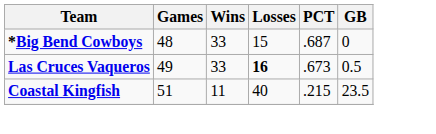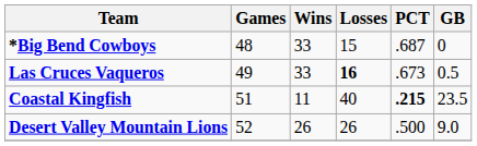 <table class="wikitable">
 <tr>
 <th>Team</th>
 <th>Games</th>
 <th>Wins</th>
 <th>Losses</th>
 <th>PCT</th>
 <th>GB</th>
 </tr>
 <tr>
 <td><strong>*<a href='#'>Big Bend Cowboys</a></strong></td>
 <td>48</td>
 <td>33</td>
 <td>15</td>
 <td>.687</td>
 <td>0</td>
 </tr>
 <tr>
 <td><strong><a href='#'>Las Cruces Vaqueros</a></strong></td>
 <td>49</td>
 <td>33</td>
 <td><strong>16</strong></td>
 <td>.673</td>
 <td>0.5</td>
 </tr>
 <tr>
 <td><strong><a href='#'>Coastal Kingfish</a></strong></td>
 <td>51</td>
 <td>11</td>
 <td>40</td>
-<td>.215</td>
+<td><strong>.215</strong></td>
 <td>23.5</td>
+</tr>
+<tr>
+<td><strong><a href='#'>Desert Valley Mountain Lions</a></strong></td>
+<td>52</td>
+<td>26</td>
+<td>26</td>
+<td>.500</td>
+<td>9.0</td>
 </tr>
 <tr>
 </tr>
 </table>
